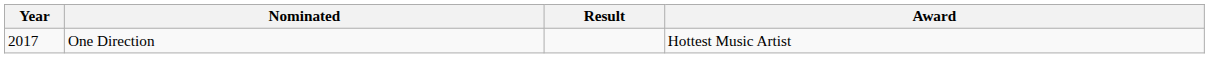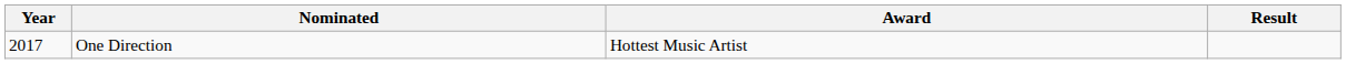 <table class="wikitable" width=100%>
 <tr>
 <th width=5%>Year</th>
 <th width=40%>Nominated</th>
+<th width=45%>Award</th>
 <th width=10%>Result</th>
-<th width=45%>Award</th>
 </tr>
 <tr>
 <td>2017</td>
 <td>One Direction</td>
+<td>Hottest Music Artist</td>
 <td></td>
-<td>Hottest Music Artist</td>
 </tr>
 </table>
